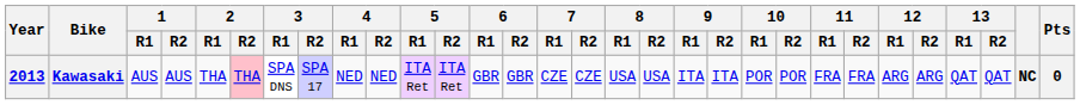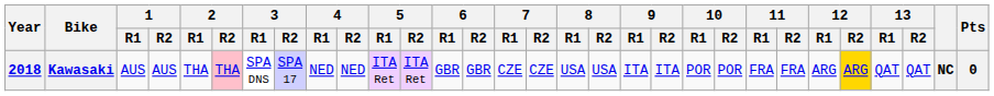 <table class="wikitable" style="text-align:center; font-size:90%">
 <tr>
 <th valign="middle" rowspan=2>Year</th>
 <th valign="middle" rowspan=2>Bike</th>
 <th colspan=2>1</th>
 <th colspan=2>2</th>
 <th colspan=2>3</th>
 <th colspan=2>4</th>
 <th colspan=2>5</th>
 <th colspan=2>6</th>
 <th colspan=2>7</th>
 <th colspan=2>8</th>
 <th colspan=2>9</th>
 <th colspan=2>10</th>
 <th colspan=2>11</th>
 <th colspan=2>12</th>
 <th colspan=2>13</th>
 <th rowspan=2></th>
 <th rowspan=2>Pts</th>
 </tr>
 <tr>
 <th>R1</th>
 <th>R2</th>
 <th>R1</th>
 <th>R2</th>
 <th>R1</th>
 <th>R2</th>
 <th>R1</th>
 <th>R2</th>
 <th>R1</th>
 <th>R2</th>
 <th>R1</th>
 <th>R2</th>
 <th>R1</th>
 <th>R2</th>
 <th>R1</th>
 <th>R2</th>
 <th>R1</th>
 <th>R2</th>
 <th>R1</th>
 <th>R2</th>
 <th>R1</th>
 <th>R2</th>
 <th>R1</th>
 <th>R2</th>
 <th>R1</th>
 <th>R2</th>
 </tr>
 <tr>
-<th><a href='#'>2013</a></th>
+<th><a href='#'>2018</a></th>
 <th><a href='#'>Kawasaki</a></th>
 <td><a href='#'>AUS</a></td>
 <td><a href='#'>AUS</a></td>
 <td><a href='#'>THA</a></td>
 <td style="background: pink;"><a href='#'>THA</a></td>
 <td style="background:#ffffff;"><a href='#'>SPA</a><br><small>DNS</small></td>
 <td style="background:#CFCFFF;"><a href='#'>SPA</a><br><small>17</small></td>
 <td><a href='#'>NED</a></td>
 <td><a href='#'>NED</a></td>
 <td style="background:#efcfff;"><a href='#'>ITA</a><br><small>Ret</small></td>
 <td style="background:#efcfff;"><a href='#'>ITA</a><br><small>Ret</small></td>
 <td><a href='#'>GBR</a></td>
 <td><a href='#'>GBR</a></td>
 <td><a href='#'>CZE</a></td>
 <td><a href='#'>CZE</a></td>
 <td><a href='#'>USA</a></td>
 <td><a href='#'>USA</a></td>
 <td><a href='#'>ITA</a></td>
 <td><a href='#'>ITA</a></td>
 <td><a href='#'>POR</a></td>
 <td><a href='#'>POR</a></td>
 <td><a href='#'>FRA</a></td>
 <td><a href='#'>FRA</a></td>
 <td><a href='#'>ARG</a></td>
-<td><a href='#'>ARG</a></td>
+<td style="background: gold;"><a href='#'>ARG</a></td>
 <td><a href='#'>QAT</a></td>
 <td><a href='#'>QAT</a></td>
 <th>NC</th>
 <th>0</th>
 </tr>
 </table>
